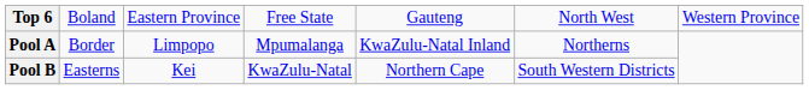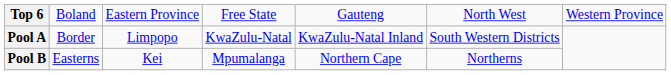 <table class="wikitable" style="text-align: center" style="font-size: 95%; border: 1px #aaaaaa solid; border-collapse: collapse; clear:center;">
 <tr>
 <th>Top 6</th>
 <td><a href='#'>Boland</a></td>
 <td><a href='#'>Eastern Province</a></td>
 <td><a href='#'>Free State</a></td>
 <td><a href='#'>Gauteng</a></td>
 <td><a href='#'>North West</a></td>
 <td><a href='#'>Western Province</a></td>
 </tr>
 <tr>
 <th>Pool A</th>
 <td><a href='#'>Border</a></td>
 <td><a href='#'>Limpopo</a></td>
-<td><a href='#'>Mpumalanga</a></td>
+<td><a href='#'>KwaZulu-Natal</a></td>
 <td><a href='#'>KwaZulu-Natal Inland</a></td>
-<td><a href='#'>Northerns</a></td>
+<td><a href='#'>South Western Districts</a></td>
 </tr>
 <tr>
 <th>Pool B</th>
 <td><a href='#'>Easterns</a></td>
 <td><a href='#'>Kei</a></td>
-<td><a href='#'>KwaZulu-Natal</a></td>
+<td><a href='#'>Mpumalanga</a></td>
 <td><a href='#'>Northern Cape</a></td>
-<td><a href='#'>South Western Districts</a></td>
+<td><a href='#'>Northerns</a></td>
 </tr>
 </table>
